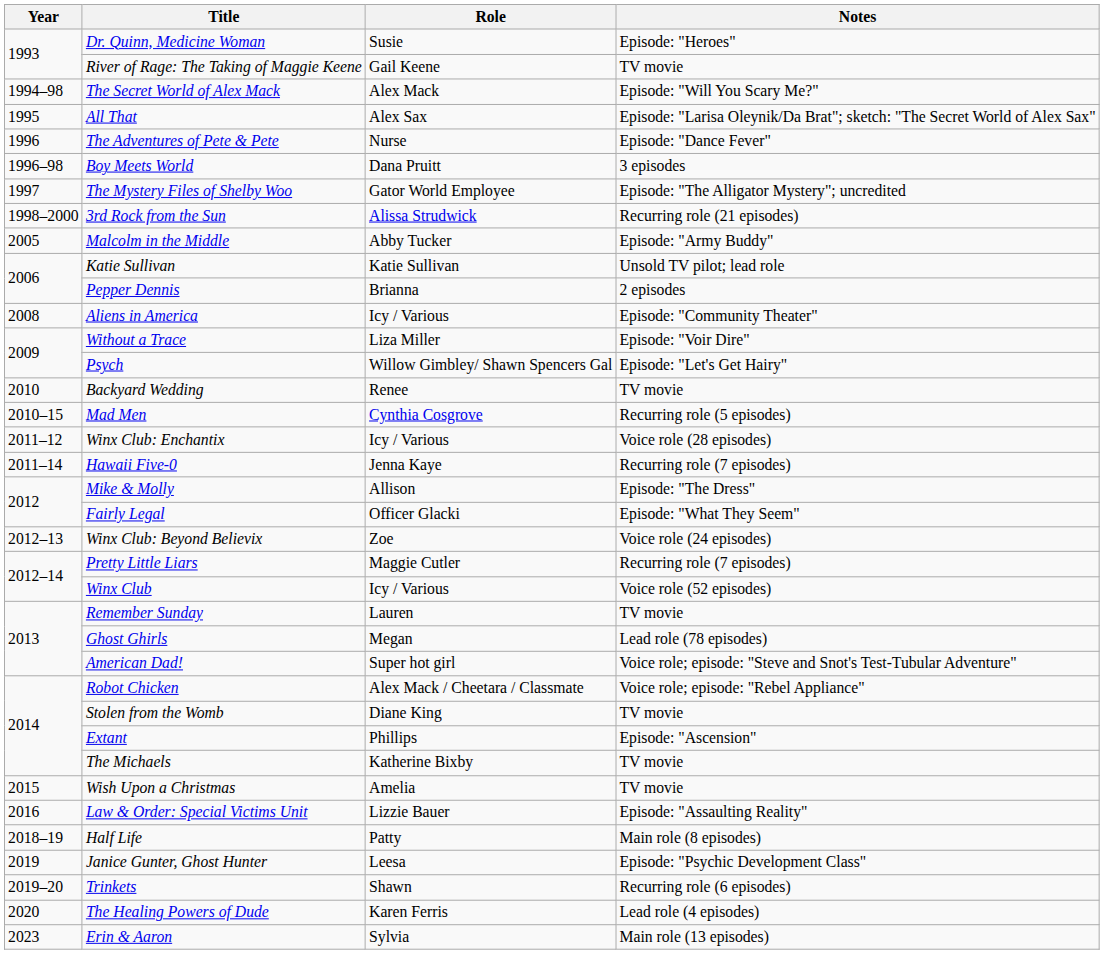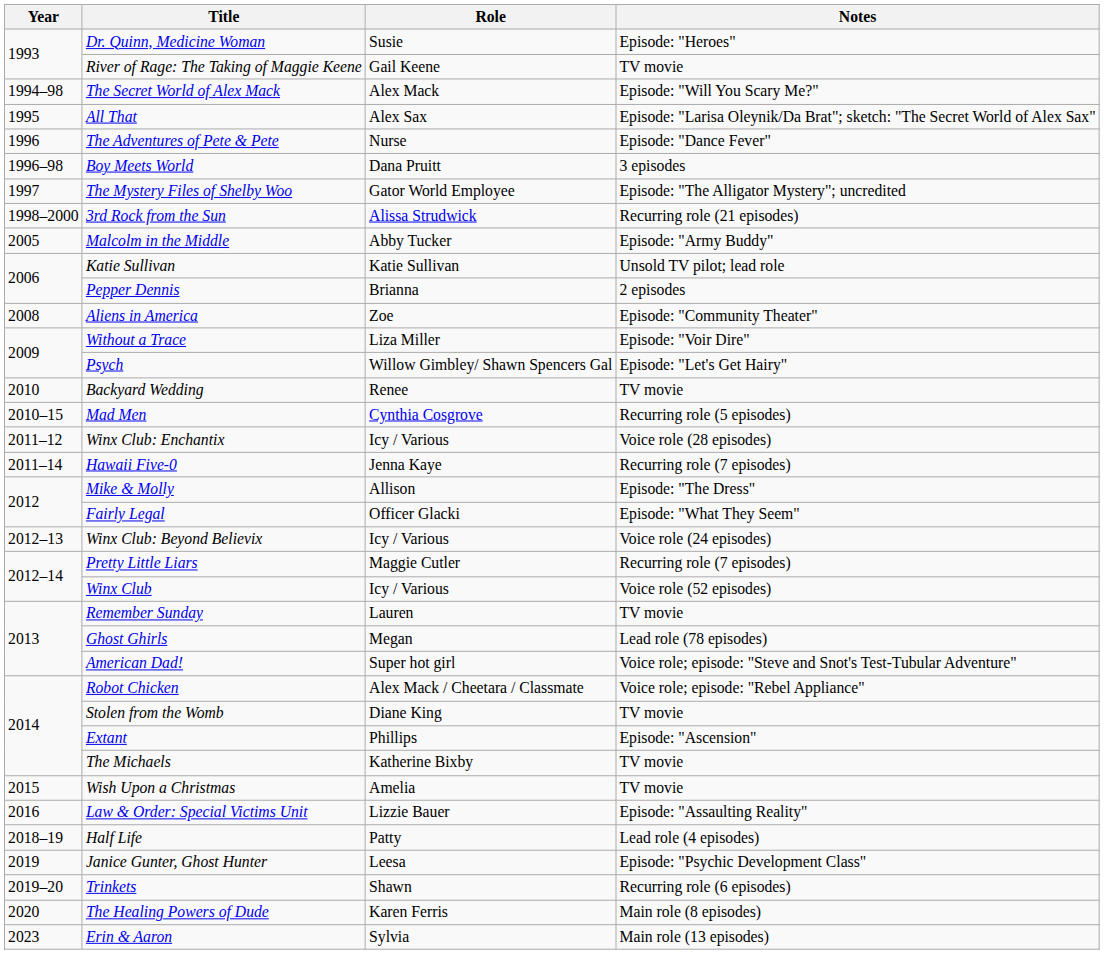 <table class="wikitable sortable">
 <tr>
 <th>Year</th>
 <th>Title</th>
 <th>Role</th>
 <th class="unsortable">Notes</th>
 </tr>
 <tr>
 <td rowspan=2>1993</td>
 <td><em><a href='#'>Dr. Quinn, Medicine Woman</a></em></td>
 <td>Susie</td>
 <td>Episode: "Heroes"</td>
 </tr>
 <tr>
 <td><em>River of Rage: The Taking of Maggie Keene</em></td>
 <td>Gail Keene</td>
 <td>TV movie</td>
 </tr>
 <tr>
 <td>1994–98</td>
 <td><em><a href='#'>The Secret World of Alex Mack</a></em></td>
 <td>Alex Mack</td>
 <td>Episode: "Will You Scary Me?"</td>
 </tr>
 <tr>
 <td>1995</td>
 <td><em><a href='#'>All That</a></em></td>
 <td>Alex Sax</td>
 <td>Episode: "Larisa Oleynik/Da Brat"; sketch: "The Secret World of Alex Sax"</td>
 </tr>
 <tr>
 <td>1996</td>
 <td><em><a href='#'>The Adventures of Pete & Pete</a></em></td>
 <td>Nurse</td>
 <td>Episode: "Dance Fever"</td>
 </tr>
 <tr>
 <td>1996–98</td>
 <td><em><a href='#'>Boy Meets World</a></em></td>
 <td>Dana Pruitt</td>
 <td>3 episodes</td>
 </tr>
 <tr>
 <td>1997</td>
 <td><em><a href='#'>The Mystery Files of Shelby Woo</a></em></td>
 <td>Gator World Employee</td>
 <td>Episode: "The Alligator Mystery"; uncredited</td>
 </tr>
 <tr>
 <td>1998–2000</td>
 <td><em><a href='#'>3rd Rock from the Sun</a></em></td>
 <td><a href='#'>Alissa Strudwick</a></td>
 <td>Recurring role (21 episodes)</td>
 </tr>
 <tr>
 <td>2005</td>
 <td><em><a href='#'>Malcolm in the Middle</a></em></td>
 <td>Abby Tucker</td>
 <td>Episode: "Army Buddy"</td>
 </tr>
 <tr>
 <td rowspan=2>2006</td>
 <td><em>Katie Sullivan</em></td>
 <td>Katie Sullivan</td>
 <td>Unsold TV pilot; lead role</td>
 </tr>
 <tr>
 <td><em><a href='#'>Pepper Dennis</a></em></td>
 <td>Brianna</td>
 <td>2 episodes</td>
 </tr>
 <tr>
 <td>2008</td>
 <td><em><a href='#'>Aliens in America</a></em></td>
-<td>Icy / Various</td>
+<td>Zoe</td>
 <td>Episode: "Community Theater"</td>
 </tr>
 <tr>
 <td rowspan=2>2009</td>
 <td><em><a href='#'>Without a Trace</a></em></td>
 <td>Liza Miller</td>
 <td>Episode: "Voir Dire"</td>
 </tr>
 <tr>
 <td><em><a href='#'>Psych</a></em></td>
 <td>Willow Gimbley/ Shawn Spencers Gal</td>
 <td>Episode: "Let's Get Hairy"</td>
 </tr>
 <tr>
 <td>2010</td>
 <td><em>Backyard Wedding</em></td>
 <td>Renee</td>
 <td>TV movie</td>
 </tr>
 <tr>
 <td>2010–15</td>
 <td><em><a href='#'>Mad Men</a></em></td>
 <td><a href='#'>Cynthia Cosgrove</a></td>
 <td>Recurring role (5 episodes)</td>
 </tr>
 <tr>
 <td>2011–12</td>
 <td><em>Winx Club: Enchantix</em></td>
 <td>Icy / Various</td>
 <td>Voice role (28 episodes)</td>
 </tr>
 <tr>
 <td>2011–14</td>
 <td><em><a href='#'>Hawaii Five-0</a></em></td>
 <td>Jenna Kaye</td>
 <td>Recurring role (7 episodes)</td>
 </tr>
 <tr>
 <td rowspan=2>2012</td>
 <td><em><a href='#'>Mike & Molly</a></em></td>
 <td>Allison</td>
 <td>Episode: "The Dress"</td>
 </tr>
 <tr>
 <td><em><a href='#'>Fairly Legal</a></em></td>
 <td>Officer Glacki</td>
 <td>Episode: "What They Seem"</td>
 </tr>
 <tr>
 <td>2012–13</td>
 <td><em>Winx Club: Beyond Believix</em></td>
-<td>Zoe</td>
+<td>Icy / Various</td>
 <td>Voice role (24 episodes)</td>
 </tr>
 <tr>
 <td rowspan=2>2012–14</td>
 <td><em><a href='#'>Pretty Little Liars</a></em></td>
 <td>Maggie Cutler</td>
 <td>Recurring role (7 episodes)</td>
 </tr>
 <tr>
 <td><em><a href='#'>Winx Club</a></em></td>
 <td>Icy / Various</td>
 <td>Voice role (52 episodes)</td>
 </tr>
 <tr>
 <td rowspan=3>2013</td>
 <td><em><a href='#'>Remember Sunday</a></em></td>
 <td>Lauren</td>
 <td>TV movie</td>
 </tr>
 <tr>
 <td><em><a href='#'>Ghost Ghirls</a></em></td>
 <td>Megan</td>
 <td>Lead role (78 episodes)</td>
 </tr>
 <tr>
 <td><em><a href='#'>American Dad!</a></em></td>
 <td>Super hot girl</td>
 <td>Voice role; episode: "Steve and Snot's Test-Tubular Adventure"</td>
 </tr>
 <tr>
 <td rowspan=4>2014</td>
 <td><em><a href='#'>Robot Chicken</a></em></td>
 <td>Alex Mack / Cheetara / Classmate</td>
 <td>Voice role; episode: "Rebel Appliance"</td>
 </tr>
 <tr>
 <td><em>Stolen from the Womb</em></td>
 <td>Diane King</td>
 <td>TV movie</td>
 </tr>
 <tr>
 <td><em><a href='#'>Extant</a></em></td>
 <td>Phillips</td>
 <td>Episode: "Ascension"</td>
 </tr>
 <tr>
 <td><em>The Michaels</em></td>
 <td>Katherine Bixby</td>
 <td>TV movie</td>
 </tr>
 <tr>
 <td>2015</td>
 <td><em>Wish Upon a Christmas</em></td>
 <td>Amelia</td>
 <td>TV movie</td>
 </tr>
 <tr>
 <td>2016</td>
 <td><em><a href='#'>Law & Order: Special Victims Unit</a></em></td>
 <td>Lizzie Bauer</td>
 <td>Episode: "Assaulting Reality"</td>
 </tr>
 <tr>
 <td>2018–19</td>
 <td><em>Half Life</em></td>
 <td>Patty</td>
-<td>Main role (8 episodes)</td>
+<td>Lead role (4 episodes)</td>
 </tr>
 <tr>
 <td>2019</td>
 <td><em>Janice Gunter, Ghost Hunter</em></td>
 <td>Leesa</td>
 <td>Episode: "Psychic Development Class"</td>
 </tr>
 <tr>
 <td>2019–20</td>
 <td><em><a href='#'>Trinkets</a></em></td>
 <td>Shawn</td>
 <td>Recurring role (6 episodes)</td>
 </tr>
 <tr>
 <td>2020</td>
 <td><em><a href='#'>The Healing Powers of Dude</a></em></td>
 <td>Karen Ferris</td>
-<td>Lead role (4 episodes)</td>
+<td>Main role (8 episodes)</td>
 </tr>
 <tr>
 <td>2023</td>
 <td><em><a href='#'>Erin & Aaron</a></em></td>
 <td>Sylvia</td>
 <td>Main role (13 episodes)</td>
 </tr>
 </table>
